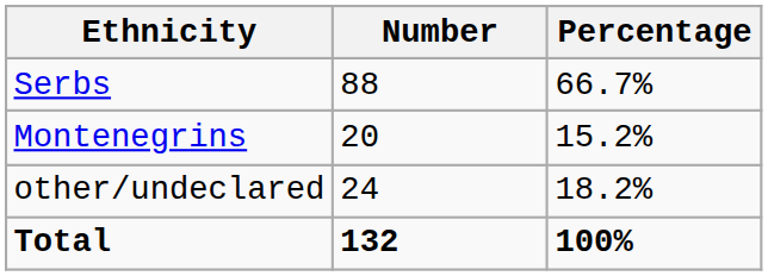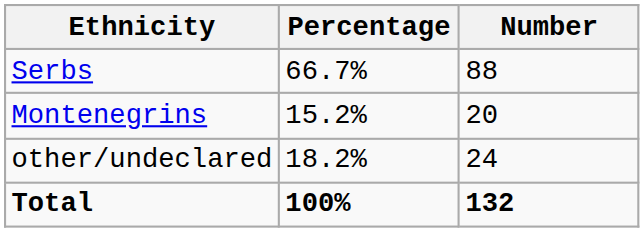 <table class="wikitable">
 <tr>
 <th width="100px">Ethnicity</th>
+<th width="80px">Percentage</th>
 <th width="80px">Number</th>
-<th width="80px">Percentage</th>
 </tr>
 <tr>
 <td><a href='#'>Serbs</a></td>
+<td>66.7%</td>
 <td>88</td>
-<td>66.7%</td>
 </tr>
 <tr>
 <td><a href='#'>Montenegrins</a></td>
+<td>15.2%</td>
 <td>20</td>
-<td>15.2%</td>
 </tr>
 <tr>
 <td>other/undeclared</td>
+<td>18.2%</td>
 <td>24</td>
-<td>18.2%</td>
 </tr>
 <tr>
 <td><strong>Total</strong></td>
+<td><strong>100%</strong></td>
 <td><strong>132</strong></td>
-<td><strong>100%</strong></td>
 </tr>
 </table>
